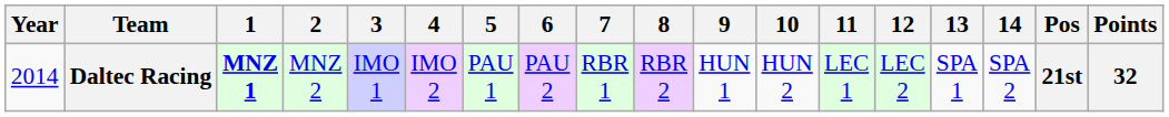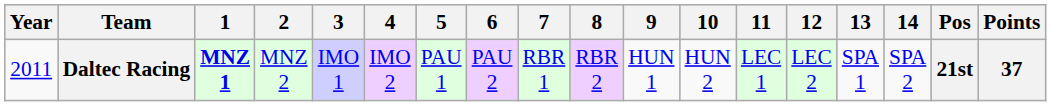 <table class="wikitable" style="text-align:center; font-size:85%">
 <tr>
 <th>Year</th>
 <th>Team</th>
 <th>1</th>
 <th>2</th>
 <th>3</th>
 <th>4</th>
 <th>5</th>
 <th>6</th>
 <th>7</th>
 <th>8</th>
 <th>9</th>
 <th>10</th>
 <th>11</th>
 <th>12</th>
 <th>13</th>
 <th>14</th>
 <th>Pos</th>
 <th>Points</th>
 </tr>
 <tr>
-<td><a href='#'>2014</a></td>
+<td><a href='#'>2011</a></td>
 <th nowrap>Daltec Racing</th>
 <td style="background:#DFFFDF;"><strong><a href='#'>MNZ<br>1</a><br></strong></td>
 <td style="background:#DFFFDF;"><a href='#'>MNZ<br>2</a><br></td>
 <td style="background:#CFCFFF;"><a href='#'>IMO<br>1</a><br></td>
 <td style="background:#EFCFFF;"><a href='#'>IMO<br>2</a><br></td>
 <td style="background:#DFFFDF;"><a href='#'>PAU<br>1</a><br></td>
 <td style="background:#EFCFFF;"><a href='#'>PAU<br>2</a><br></td>
 <td style="background:#DFFFDF;"><a href='#'>RBR<br>1</a><br></td>
 <td style="background:#EFCFFF;"><a href='#'>RBR<br>2</a><br></td>
 <td style="background:#;"><a href='#'>HUN<br>1</a><br></td>
 <td style="background:#;"><a href='#'>HUN<br>2</a><br></td>
 <td style="background:#DFFFDF;"><a href='#'>LEC<br>1</a><br></td>
 <td style="background:#DFFFDF;"><a href='#'>LEC<br>2</a><br></td>
 <td style="background:#;"><a href='#'>SPA<br>1</a><br></td>
 <td style="background:#;"><a href='#'>SPA<br>2</a><br></td>
 <th style="background:#;">21st</th>
-<th style="background:#;">32</th>
+<th style="background:#;">37</th>
 </tr>
 </table>
